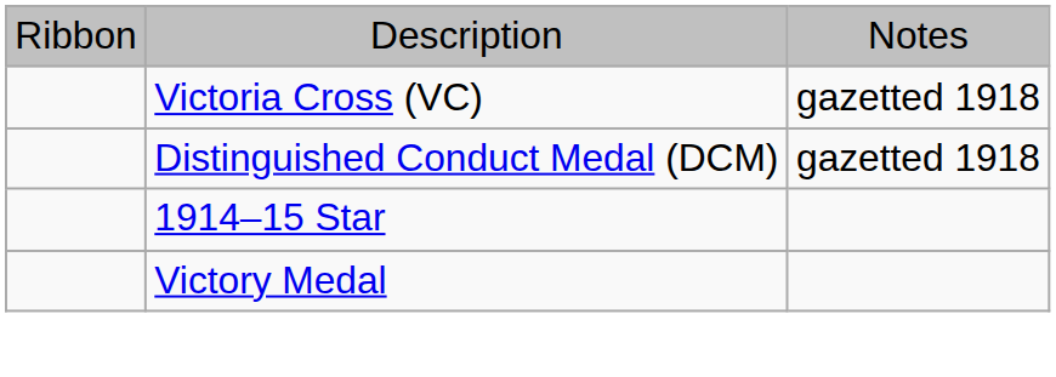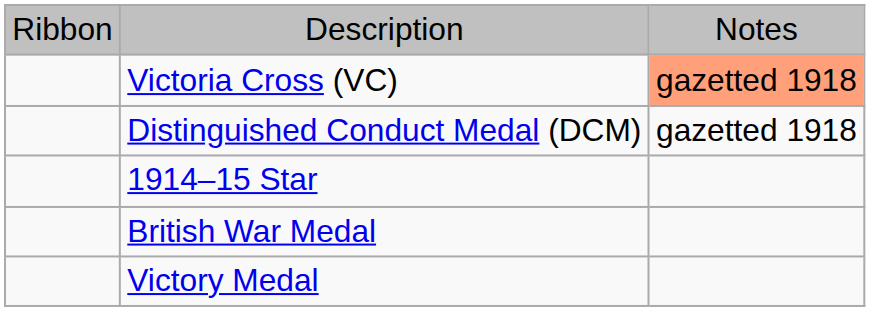 <table class="wikitable">
 <tr>
 <td bgcolor="silver" align="center">Ribbon</td>
 <td bgcolor="silver" align="center">Description</td>
 <td bgcolor="silver" align="center">Notes</td>
 </tr>
 <tr>
 <td></td>
 <td><a href='#'>Victoria Cross</a> (VC)</td>
-<td>gazetted 1918</td>
+<td style="background: lightsalmon;">gazetted 1918</td>
 </tr>
 <tr>
 <td></td>
 <td><a href='#'>Distinguished Conduct Medal</a> (DCM)</td>
 <td>gazetted 1918</td>
 </tr>
 <tr>
 <td></td>
 <td><a href='#'>1914–15 Star</a></td>
 <td></td>
 </tr>
 <tr>
 <td></td>
+<td><a href='#'>British War Medal</a></td>
+<td></td>
+</tr>
+<tr>
+<td></td>
 <td><a href='#'>Victory Medal</a></td>
 <td></td>
 </tr>
 </table>
